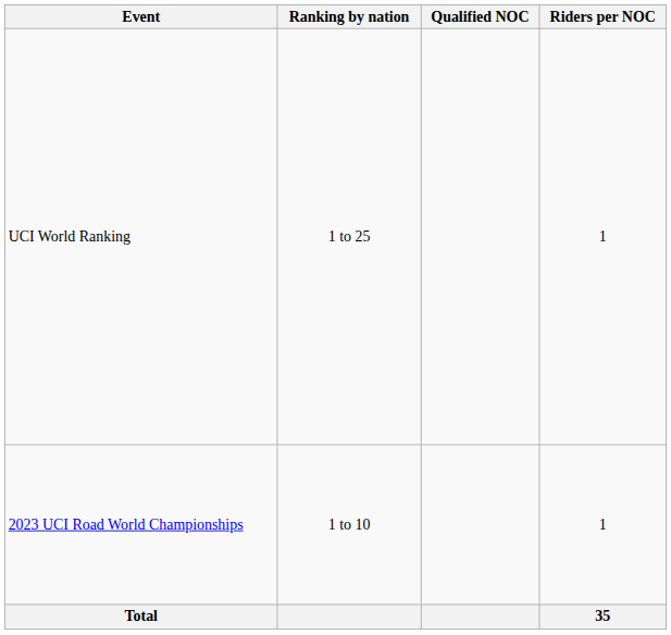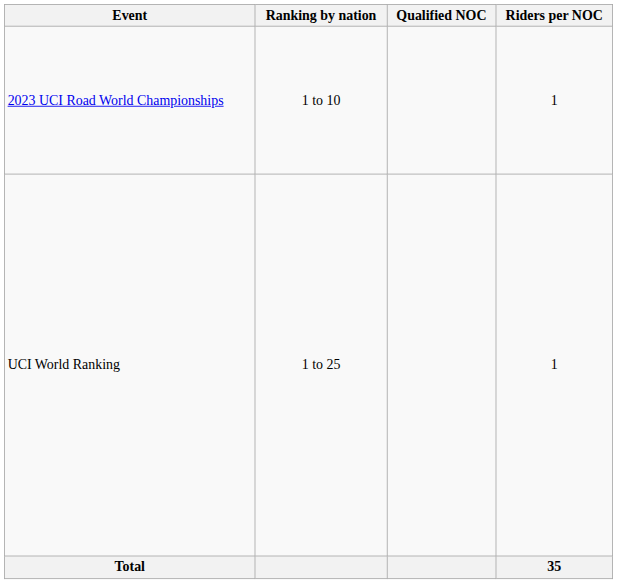 <table class="wikitable"  style="width:700px; text-align:center;">
 <tr>
 <th>Event</th>
 <th>Ranking by nation</th>
 <th>Qualified NOC</th>
 <th>Riders per NOC</th>
 </tr>
 <tr>
+<td align=left><a href='#'>2023 UCI Road World Championships</a></td>
+<td>1 to 10</td>
+<td align="left"><br><br><br><br><br><br><br><br><br></td>
+<td>1</td>
+</tr>
+<tr>
 <td align=left>UCI World Ranking</td>
 <td>1 to 25</td>
 <td align="left"><br><br><br><br><br><br><br><br><br><br><br><br><br><br><br><br><br><br><br><br><br><br><br><br><small></small></td>
-<td>1</td>
-</tr>
-<tr>
-<td align=left><a href='#'>2023 UCI Road World Championships</a></td>
-<td>1 to 10</td>
-<td align="left"><br><br><br><br><br><br><br><br><br></td>
 <td>1</td>
 </tr>
 <tr>
 <th>Total</th>
 <th></th>
 <th></th>
 <th>35</th>
 </tr>
 </table>
